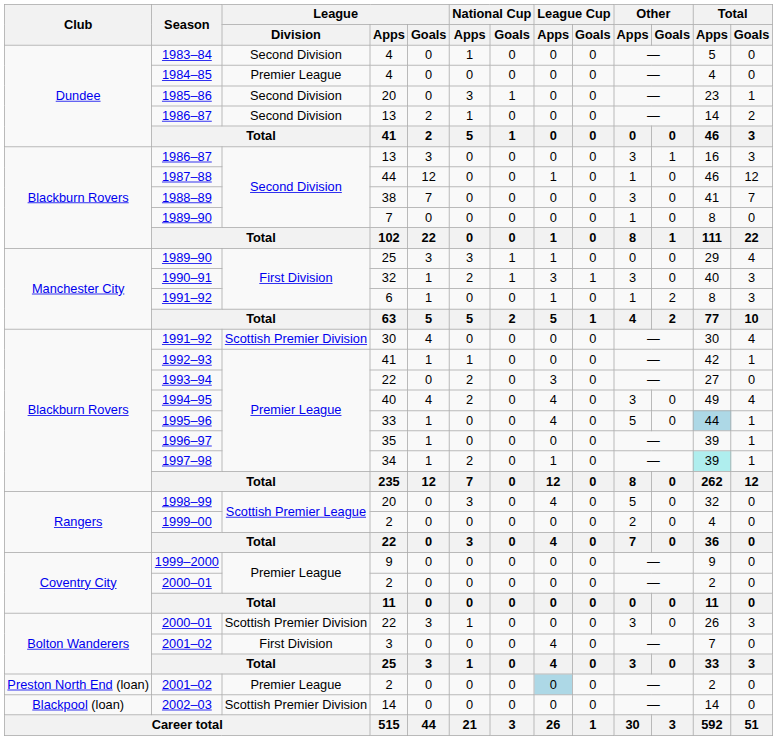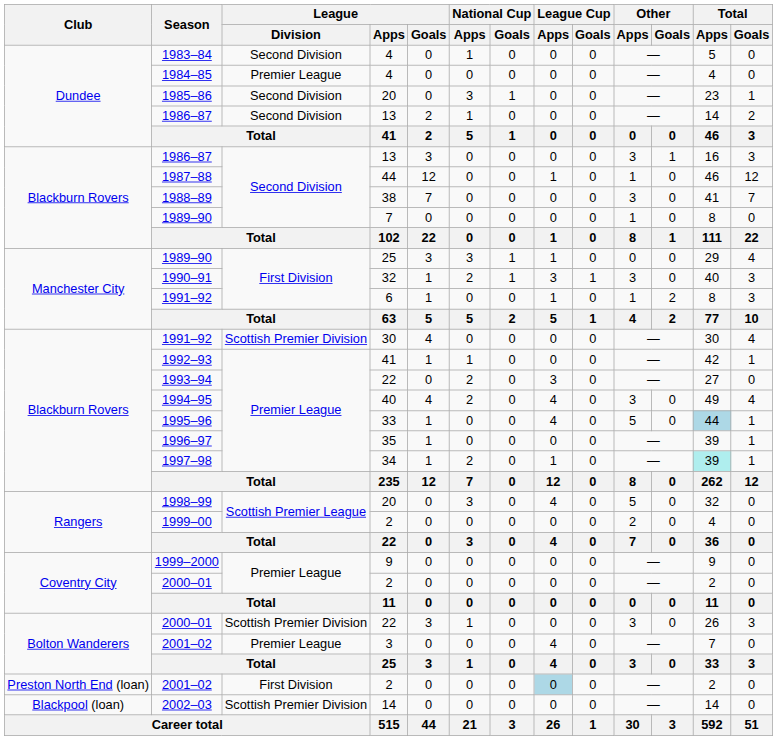 <table class="wikitable" style="text-align:center">
 <tr>
 <th rowspan="2">Club</th>
 <th rowspan="2">Season</th>
 <th colspan="3">League</th>
 <th colspan="2">National Cup</th>
 <th colspan="2">League Cup</th>
 <th colspan="2">Other</th>
 <th colspan="2">Total</th>
 </tr>
 <tr>
 <th>Division</th>
 <th>Apps</th>
 <th>Goals</th>
 <th>Apps</th>
 <th>Goals</th>
 <th>Apps</th>
 <th>Goals</th>
 <th>Apps</th>
 <th>Goals</th>
 <th>Apps</th>
 <th>Goals</th>
 </tr>
 <tr>
 <td rowspan="5"><a href='#'>Dundee</a></td>
 <td><a href='#'>1983–84</a></td>
 <td>Second Division</td>
 <td>4</td>
 <td>0</td>
 <td>1</td>
 <td>0</td>
 <td>0</td>
 <td>0</td>
 <td colspan="2">—</td>
 <td>5</td>
 <td>0</td>
 </tr>
 <tr>
 <td><a href='#'>1984–85</a></td>
 <td>Premier League</td>
 <td>4</td>
 <td>0</td>
 <td>0</td>
 <td>0</td>
 <td>0</td>
 <td>0</td>
 <td colspan="2">—</td>
 <td>4</td>
 <td>0</td>
 </tr>
 <tr>
 <td><a href='#'>1985–86</a></td>
 <td>Second Division</td>
 <td>20</td>
 <td>0</td>
 <td>3</td>
 <td>1</td>
 <td>0</td>
 <td>0</td>
 <td colspan="2">—</td>
 <td>23</td>
 <td>1</td>
 </tr>
 <tr>
 <td><a href='#'>1986–87</a></td>
 <td>Second Division</td>
 <td>13</td>
 <td>2</td>
 <td>1</td>
 <td>0</td>
 <td>0</td>
 <td>0</td>
 <td colspan="2">—</td>
 <td>14</td>
 <td>2</td>
 </tr>
 <tr>
 <th colspan="2">Total</th>
 <th>41</th>
 <th>2</th>
 <th>5</th>
 <th>1</th>
 <th>0</th>
 <th>0</th>
 <th>0</th>
 <th>0</th>
 <th>46</th>
 <th>3</th>
 </tr>
 <tr>
 <td rowspan="5"><a href='#'>Blackburn Rovers</a></td>
 <td><a href='#'>1986–87</a></td>
 <td rowspan="4"><a href='#'>Second Division</a></td>
 <td>13</td>
 <td>3</td>
 <td>0</td>
 <td>0</td>
 <td>0</td>
 <td>0</td>
 <td>3</td>
 <td>1</td>
 <td>16</td>
 <td>3</td>
 </tr>
 <tr>
 <td><a href='#'>1987–88</a></td>
 <td>44</td>
 <td>12</td>
 <td>0</td>
 <td>0</td>
 <td>1</td>
 <td>0</td>
 <td>1</td>
 <td>0</td>
 <td>46</td>
 <td>12</td>
 </tr>
 <tr>
 <td><a href='#'>1988–89</a></td>
 <td>38</td>
 <td>7</td>
 <td>0</td>
 <td>0</td>
 <td>0</td>
 <td>0</td>
 <td>3</td>
 <td>0</td>
 <td>41</td>
 <td>7</td>
 </tr>
 <tr>
 <td><a href='#'>1989–90</a></td>
 <td>7</td>
 <td>0</td>
 <td>0</td>
 <td>0</td>
 <td>0</td>
 <td>0</td>
 <td>1</td>
 <td>0</td>
 <td>8</td>
 <td>0</td>
 </tr>
 <tr>
 <th colspan="2">Total</th>
 <th>102</th>
 <th>22</th>
 <th>0</th>
 <th>0</th>
 <th>1</th>
 <th>0</th>
 <th>8</th>
 <th>1</th>
 <th>111</th>
 <th>22</th>
 </tr>
 <tr>
 <td rowspan="4"><a href='#'>Manchester City</a></td>
 <td><a href='#'>1989–90</a></td>
 <td rowspan="3"><a href='#'>First Division</a></td>
 <td>25</td>
 <td>3</td>
 <td>3</td>
 <td>1</td>
 <td>1</td>
 <td>0</td>
 <td>0</td>
 <td>0</td>
 <td>29</td>
 <td>4</td>
 </tr>
 <tr>
 <td><a href='#'>1990–91</a></td>
 <td>32</td>
 <td>1</td>
 <td>2</td>
 <td>1</td>
 <td>3</td>
 <td>1</td>
 <td>3</td>
 <td>0</td>
 <td>40</td>
 <td>3</td>
 </tr>
 <tr>
 <td><a href='#'>1991–92</a></td>
 <td>6</td>
 <td>1</td>
 <td>0</td>
 <td>0</td>
 <td>1</td>
 <td>0</td>
 <td>1</td>
 <td>2</td>
 <td>8</td>
 <td>3</td>
 </tr>
 <tr>
 <th colspan="2">Total</th>
 <th>63</th>
 <th>5</th>
 <th>5</th>
 <th>2</th>
 <th>5</th>
 <th>1</th>
 <th>4</th>
 <th>2</th>
 <th>77</th>
 <th>10</th>
 </tr>
 <tr>
 <td rowspan="8"><a href='#'>Blackburn Rovers</a></td>
 <td><a href='#'>1991–92</a></td>
 <td><a href='#'>Scottish Premier Division</a></td>
 <td>30</td>
 <td>4</td>
 <td>0</td>
 <td>0</td>
 <td>0</td>
 <td>0</td>
 <td colspan="2">—</td>
 <td>30</td>
 <td>4</td>
 </tr>
 <tr>
 <td><a href='#'>1992–93</a></td>
 <td rowspan="6"><a href='#'>Premier League</a></td>
 <td>41</td>
 <td>1</td>
 <td>1</td>
 <td>0</td>
 <td>0</td>
 <td>0</td>
 <td colspan="2">—</td>
 <td>42</td>
 <td>1</td>
 </tr>
 <tr>
 <td><a href='#'>1993–94</a></td>
 <td>22</td>
 <td>0</td>
 <td>2</td>
 <td>0</td>
 <td>3</td>
 <td>0</td>
 <td colspan="2">—</td>
 <td>27</td>
 <td>0</td>
 </tr>
 <tr>
 <td><a href='#'>1994–95</a></td>
 <td>40</td>
 <td>4</td>
 <td>2</td>
 <td>0</td>
 <td>4</td>
 <td>0</td>
 <td>3</td>
 <td>0</td>
 <td>49</td>
 <td>4</td>
 </tr>
 <tr>
 <td><a href='#'>1995–96</a></td>
 <td>33</td>
 <td>1</td>
 <td>0</td>
 <td>0</td>
 <td>4</td>
 <td>0</td>
 <td>5</td>
 <td>0</td>
 <td style="background: lightblue;">44</td>
 <td>1</td>
 </tr>
 <tr>
 <td><a href='#'>1996–97</a></td>
 <td>35</td>
 <td>1</td>
 <td>0</td>
 <td>0</td>
 <td>0</td>
 <td>0</td>
 <td colspan="2">—</td>
 <td>39</td>
 <td>1</td>
 </tr>
 <tr>
 <td><a href='#'>1997–98</a></td>
 <td>34</td>
 <td>1</td>
 <td>2</td>
 <td>0</td>
 <td>1</td>
 <td>0</td>
 <td colspan="2">—</td>
 <td style="background: paleturquoise;">39</td>
 <td>1</td>
 </tr>
 <tr>
 <th colspan="2">Total</th>
 <th>235</th>
 <th>12</th>
 <th>7</th>
 <th>0</th>
 <th>12</th>
 <th>0</th>
 <th>8</th>
 <th>0</th>
 <th>262</th>
 <th>12</th>
 </tr>
 <tr>
 <td rowspan="3"><a href='#'>Rangers</a></td>
 <td><a href='#'>1998–99</a></td>
 <td rowspan="2"><a href='#'>Scottish Premier League</a></td>
 <td>20</td>
 <td>0</td>
 <td>3</td>
 <td>0</td>
 <td>4</td>
 <td>0</td>
 <td>5</td>
 <td>0</td>
 <td>32</td>
 <td>0</td>
 </tr>
 <tr>
 <td><a href='#'>1999–00</a></td>
 <td>2</td>
 <td>0</td>
 <td>0</td>
 <td>0</td>
 <td>0</td>
 <td>0</td>
 <td>2</td>
 <td>0</td>
 <td>4</td>
 <td>0</td>
 </tr>
 <tr>
 <th colspan="2">Total</th>
 <th>22</th>
 <th>0</th>
 <th>3</th>
 <th>0</th>
 <th>4</th>
 <th>0</th>
 <th>7</th>
 <th>0</th>
 <th>36</th>
 <th>0</th>
 </tr>
 <tr>
 <td rowspan="3"><a href='#'>Coventry City</a></td>
 <td><a href='#'>1999–2000</a></td>
 <td rowspan="2">Premier League</td>
 <td>9</td>
 <td>0</td>
 <td>0</td>
 <td>0</td>
 <td>0</td>
 <td>0</td>
 <td colspan="2">—</td>
 <td>9</td>
 <td>0</td>
 </tr>
 <tr>
 <td><a href='#'>2000–01</a></td>
 <td>2</td>
 <td>0</td>
 <td>0</td>
 <td>0</td>
 <td>0</td>
 <td>0</td>
 <td colspan="2">—</td>
 <td>2</td>
 <td>0</td>
 </tr>
 <tr>
 <th colspan="2">Total</th>
 <th>11</th>
 <th>0</th>
 <th>0</th>
 <th>0</th>
 <th>0</th>
 <th>0</th>
 <th>0</th>
 <th>0</th>
 <th>11</th>
 <th>0</th>
 </tr>
 <tr>
 <td rowspan="3"><a href='#'>Bolton Wanderers</a></td>
 <td><a href='#'>2000–01</a></td>
 <td>Scottish Premier Division</td>
 <td>22</td>
 <td>3</td>
 <td>1</td>
 <td>0</td>
 <td>0</td>
 <td>0</td>
 <td>3</td>
 <td>0</td>
 <td>26</td>
 <td>3</td>
 </tr>
 <tr>
 <td><a href='#'>2001–02</a></td>
-<td>First Division</td>
+<td>Premier League</td>
 <td>3</td>
 <td>0</td>
 <td>0</td>
 <td>0</td>
 <td>4</td>
 <td>0</td>
 <td colspan="2">—</td>
 <td>7</td>
 <td>0</td>
 </tr>
 <tr>
 <th colspan="2">Total</th>
 <th>25</th>
 <th>3</th>
 <th>1</th>
 <th>0</th>
 <th>4</th>
 <th>0</th>
 <th>3</th>
 <th>0</th>
 <th>33</th>
 <th>3</th>
 </tr>
 <tr>
 <td><a href='#'>Preston North End</a> (loan)</td>
 <td><a href='#'>2001–02</a></td>
-<td>Premier League</td>
+<td>First Division</td>
 <td>2</td>
 <td>0</td>
 <td>0</td>
 <td>0</td>
 <td style="background: lightblue;">0</td>
 <td>0</td>
 <td colspan="2">—</td>
 <td>2</td>
 <td>0</td>
 </tr>
 <tr>
 <td><a href='#'>Blackpool</a> (loan)</td>
 <td><a href='#'>2002–03</a></td>
 <td>Scottish Premier Division</td>
 <td>14</td>
 <td>0</td>
 <td>0</td>
 <td>0</td>
 <td>0</td>
 <td>0</td>
 <td colspan="2">—</td>
 <td>14</td>
 <td>0</td>
 </tr>
 <tr>
 <th colspan="3">Career total</th>
 <th>515</th>
 <th>44</th>
 <th>21</th>
 <th>3</th>
 <th>26</th>
 <th>1</th>
 <th>30</th>
 <th>3</th>
 <th>592</th>
 <th>51</th>
 </tr>
 </table>
